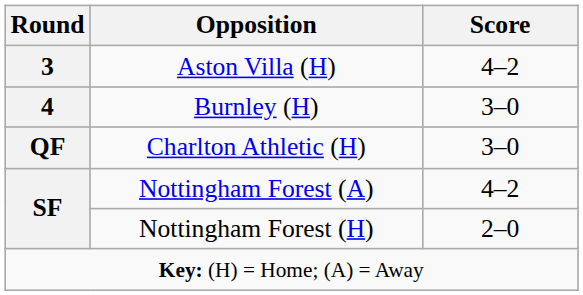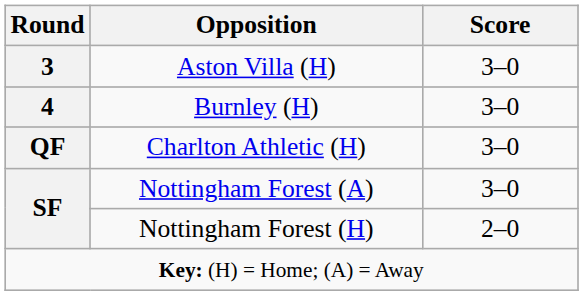 <table class="wikitable plainrowheaders" style="text-align:center;float:right">
 <tr>
 <th scope="col" style="width:25px">Round</th>
 <th scope="col" style="width:200px">Opposition</th>
 <th scope="col" style="width:90px">Score</th>
 </tr>
 <tr>
 <th scope="row" style="text-align:center">3</th>
 <td><a href='#'>Aston Villa</a> (<a href='#'>H</a>)</td>
-<td>4–2</td>
+<td>3–0</td>
 </tr>
 <tr>
 <th scope="row" style="text-align:center">4</th>
 <td><a href='#'>Burnley</a> (<a href='#'>H</a>)</td>
 <td>3–0</td>
 </tr>
 <tr>
 <th scope="row" style="text-align:center">QF</th>
 <td><a href='#'>Charlton Athletic</a> (<a href='#'>H</a>)</td>
 <td>3–0</td>
 </tr>
 <tr>
 <th rowspan="2" scope="row" style="text-align:center">SF</th>
 <td><a href='#'>Nottingham Forest</a> (<a href='#'>A</a>)</td>
-<td>4–2</td>
+<td>3–0</td>
 </tr>
 <tr>
 <td>Nottingham Forest (<a href='#'>H</a>)</td>
 <td>2–0</td>
 </tr>
 <tr>
 <td colspan="3"><small><strong>Key:</strong> (H) = Home; (A) = Away</small></td>
 </tr>
 </table>
